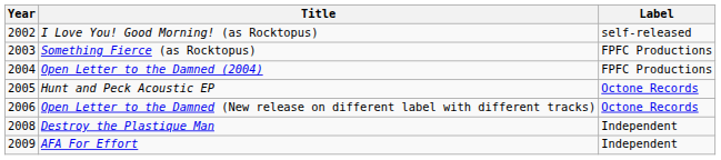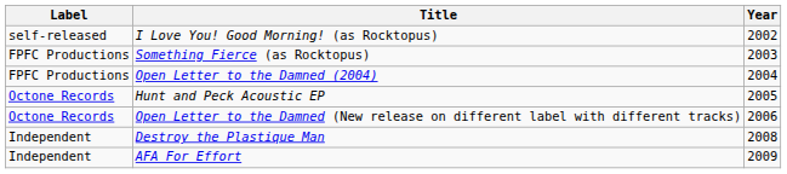 <table class="wikitable" style="font-size: 95%;">
 <tr>
+<th>Label</th>
+<th>Title</th>
 <th>Year</th>
-<th>Title</th>
-<th>Label</th>
 </tr>
 <tr>
+<td>self-released</td>
+<td><em>I Love You! Good Morning!</em> (as Rocktopus)</td>
 <td>2002</td>
-<td><em>I Love You! Good Morning!</em> (as Rocktopus)</td>
-<td>self-released</td>
 </tr>
 <tr>
+<td>FPFC Productions</td>
+<td><em><a href='#'>Something Fierce</a></em> (as Rocktopus)</td>
 <td>2003</td>
-<td><em><a href='#'>Something Fierce</a></em> (as Rocktopus)</td>
-<td>FPFC Productions</td>
 </tr>
 <tr>
+<td>FPFC Productions</td>
+<td><em><a href='#'>Open Letter to the Damned (2004)</a></em></td>
 <td>2004</td>
-<td><em><a href='#'>Open Letter to the Damned (2004)</a></em></td>
-<td>FPFC Productions</td>
 </tr>
 <tr>
+<td><a href='#'>Octone Records</a></td>
+<td><em>Hunt and Peck Acoustic EP</em></td>
 <td>2005</td>
-<td><em>Hunt and Peck Acoustic EP</em></td>
-<td><a href='#'>Octone Records</a></td>
 </tr>
 <tr>
+<td><a href='#'>Octone Records</a></td>
+<td><em><a href='#'>Open Letter to the Damned</a></em> (New release on different label with different tracks)</td>
 <td>2006</td>
-<td><em><a href='#'>Open Letter to the Damned</a></em> (New release on different label with different tracks)</td>
-<td><a href='#'>Octone Records</a></td>
 </tr>
 <tr>
+<td>Independent</td>
+<td><em><a href='#'>Destroy the Plastique Man</a></em></td>
 <td>2008</td>
-<td><em><a href='#'>Destroy the Plastique Man</a></em></td>
-<td>Independent</td>
 </tr>
 <tr>
+<td>Independent</td>
+<td><em><a href='#'>AFA For Effort</a></em></td>
 <td>2009</td>
-<td><em><a href='#'>AFA For Effort</a></em></td>
-<td>Independent</td>
 </tr>
 </table>
